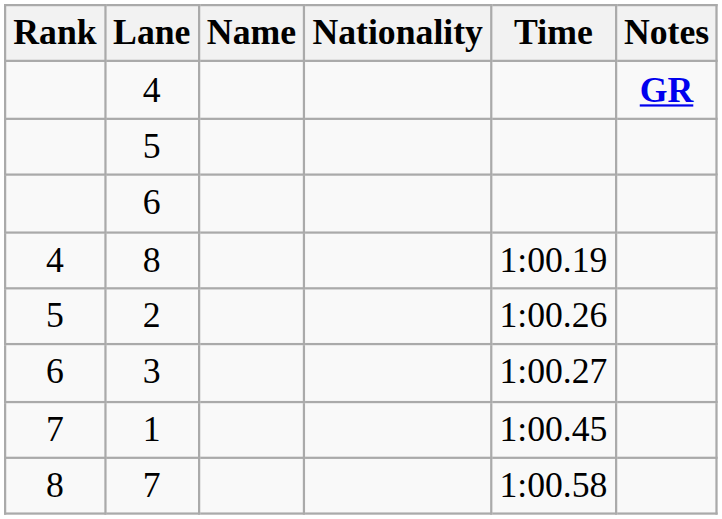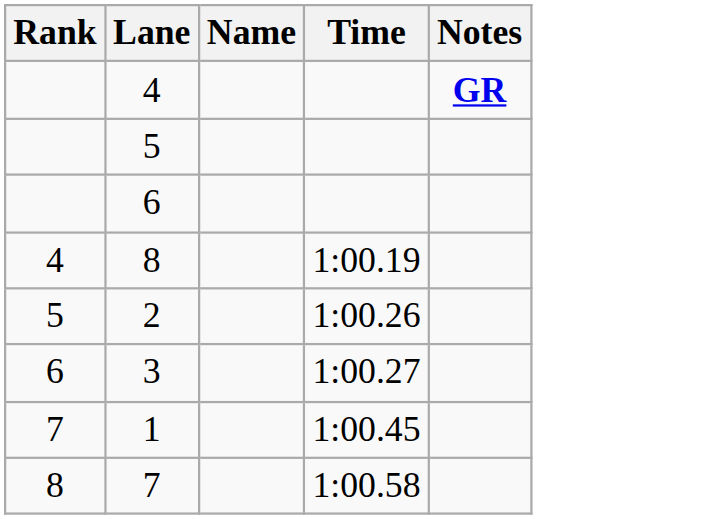 <table class="wikitable sortable" style="text-align:center">
 <tr>
 <th>Rank</th>
 <th>Lane</th>
 <th>Name</th>
-<th>Nationality</th>
 <th>Time</th>
 <th>Notes</th>
 </tr>
 <tr>
 <td></td>
 <td>4</td>
-<td align=left></td>
 <td align=left></td>
 <td></td>
 <td><strong><a href='#'>GR</a></strong></td>
 </tr>
 <tr>
 <td></td>
 <td>5</td>
 <td align=left></td>
-<td align=left></td>
 <td></td>
 <td></td>
 </tr>
 <tr>
 <td></td>
 <td>6</td>
-<td align=left></td>
 <td align=left></td>
 <td></td>
 <td></td>
 </tr>
 <tr>
 <td>4</td>
 <td>8</td>
 <td align=left></td>
-<td align=left></td>
 <td>1:00.19</td>
 <td></td>
 </tr>
 <tr>
 <td>5</td>
 <td>2</td>
-<td align=left></td>
 <td align=left></td>
 <td>1:00.26</td>
 <td></td>
 </tr>
 <tr>
 <td>6</td>
 <td>3</td>
 <td align=left></td>
-<td align=left></td>
 <td>1:00.27</td>
 <td></td>
 </tr>
 <tr>
 <td>7</td>
 <td>1</td>
-<td align=left></td>
 <td align=left></td>
 <td>1:00.45</td>
 <td></td>
 </tr>
 <tr>
 <td>8</td>
 <td>7</td>
 <td align=left></td>
-<td align=left></td>
 <td>1:00.58</td>
 <td></td>
 </tr>
 </table>
